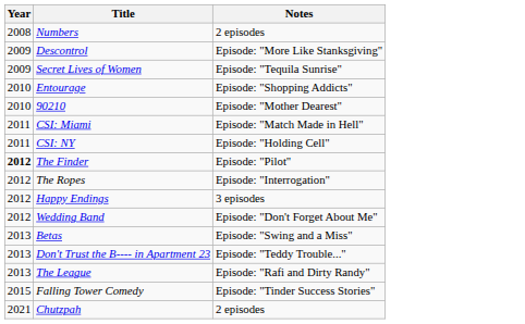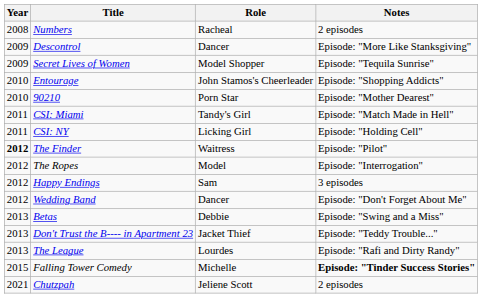 <table class="wikitable sortable">
 <tr>
 <th>Year</th>
 <th>Title</th>
+<th>Role</th>
 <th>Notes</th>
 </tr>
 <tr>
 <td>2008</td>
 <td><a href='#'><em>Numbers</em></a></td>
+<td>Racheal</td>
 <td>2 episodes</td>
 </tr>
 <tr>
 <td>2009</td>
 <td><a href='#'><em>Descontrol</em></a></td>
+<td>Dancer</td>
 <td>Episode: "More Like Stanksgiving"</td>
 </tr>
 <tr>
 <td>2009</td>
 <td><em><a href='#'>Secret Lives of Women</a></em></td>
+<td>Model Shopper</td>
 <td>Episode: "Tequila Sunrise"</td>
 </tr>
 <tr>
 <td>2010</td>
 <td><a href='#'><em>Entourage</em></a></td>
+<td>John Stamos's Cheerleader</td>
 <td>Episode: "Shopping Addicts"</td>
 </tr>
 <tr>
 <td>2010</td>
 <td><a href='#'><em>90210</em></a></td>
+<td>Porn Star</td>
 <td>Episode: "Mother Dearest"</td>
 </tr>
 <tr>
 <td>2011</td>
 <td><em><a href='#'>CSI: Miami</a></em></td>
+<td>Tandy's Girl</td>
 <td>Episode: "Match Made in Hell"</td>
 </tr>
 <tr>
 <td>2011</td>
 <td><em><a href='#'>CSI: NY</a></em></td>
+<td>Licking Girl</td>
 <td>Episode: "Holding Cell"</td>
 </tr>
 <tr>
 <td><strong>2012</strong></td>
 <td><a href='#'><em>The Finder</em></a></td>
+<td>Waitress</td>
 <td>Episode: "Pilot"</td>
 </tr>
 <tr>
 <td>2012</td>
 <td><em>The Ropes</em></td>
+<td>Model</td>
 <td>Episode: "Interrogation"</td>
 </tr>
 <tr>
 <td>2012</td>
 <td><a href='#'><em>Happy Endings</em></a></td>
+<td>Sam</td>
 <td>3 episodes</td>
 </tr>
 <tr>
 <td>2012</td>
 <td><em><a href='#'>Wedding Band</a></em></td>
+<td>Dancer</td>
 <td>Episode: "Don't Forget About Me"</td>
 </tr>
 <tr>
 <td>2013</td>
 <td><em><a href='#'>Betas</a></em></td>
+<td>Debbie</td>
 <td>Episode: "Swing and a Miss"</td>
 </tr>
 <tr>
 <td>2013</td>
 <td><em><a href='#'>Don't Trust the B---- in Apartment 23</a></em></td>
+<td>Jacket Thief</td>
 <td>Episode: "Teddy Trouble..."</td>
 </tr>
 <tr>
 <td>2013</td>
 <td><em><a href='#'>The League</a></em></td>
+<td>Lourdes</td>
 <td>Episode: "Rafi and Dirty Randy"</td>
 </tr>
 <tr>
 <td>2015</td>
 <td><em>Falling Tower Comedy</em></td>
-<td>Episode: "Tinder Success Stories"</td>
+<td>Michelle</td>
+<td><strong>Episode: "Tinder Success Stories"</strong></td>
 </tr>
 <tr>
 <td>2021</td>
 <td><a href='#'><em>Chutzpah</em></a></td>
+<td>Jeliene Scott</td>
 <td>2 episodes</td>
 </tr>
 </table>
